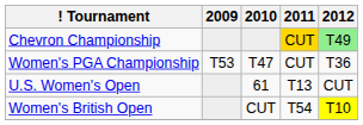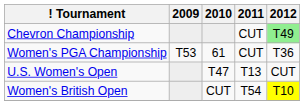 <table class="wikitable" style="font-size:95%;text-align:center;">
 <tr>
 <th>! Tournament</th>
 <th>2009</th>
 <th>2010</th>
 <th>2011</th>
 <th>2012</th>
 </tr>
 <tr>
 <td align=left><a href='#'>Chevron Championship</a></td>
 <td style="background:#eeeeee;"></td>
 <td style="background:#eeeeee;"></td>
-<td style="background: gold;">CUT</td>
+<td>CUT</td>
 <td style="background: lightgreen;">T49</td>
 </tr>
 <tr>
 <td align=left><a href='#'>Women's PGA Championship</a></td>
 <td>T53</td>
-<td>T47</td>
+<td>61</td>
 <td>CUT</td>
 <td>T36</td>
 </tr>
 <tr>
 <td align=left><a href='#'>U.S. Women's Open</a></td>
 <td style="background:#eeeeee;"></td>
-<td>61</td>
+<td>T47</td>
 <td>T13</td>
 <td>CUT</td>
 </tr>
 <tr>
 <td align=left><a href='#'>Women's British Open</a></td>
 <td style="background:#eeeeee;"></td>
 <td>CUT</td>
 <td>T54</td>
 <td style="background:yellow;">T10</td>
 </tr>
 <tr>
 </tr>
 </table>
